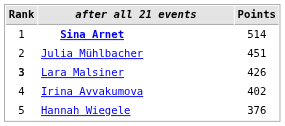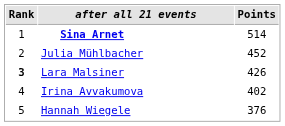 <table cellspacing="1" cellpadding="3" style="border:1px solid #aaa; font-size:86%;">
 <tr style="background:#e4e4e4;">
 <th style="border-bottom:1px solid #AAAAAA" width=10>Rank</th>
 <th style="border-bottom:1px solid #AAAAAA" width=200><em>after all 21 events</em></th>
 <th style="border-bottom:1px solid #AAAAAA" width=20>Points</th>
 </tr>
 <tr>
 <td align=center>1</td>
 <td>   <strong><a href='#'>Sina Arnet</a></strong></td>
 <td align=center>514</td>
 </tr>
 <tr>
 <td align=center>2</td>
 <td> <a href='#'>Julia Mühlbacher</a></td>
-<td align=center>451</td>
+<td align=center>452</td>
 </tr>
 <tr>
 <td align=center><strong>3</strong></td>
 <td> <a href='#'>Lara Malsiner</a></td>
 <td align=center>426</td>
 </tr>
 <tr>
 <td align=center>4</td>
 <td> <a href='#'>Irina Avvakumova</a></td>
 <td align=center>402</td>
 </tr>
 <tr>
 <td align=center>5</td>
 <td> <a href='#'>Hannah Wiegele</a></td>
 <td align=center>376</td>
 </tr>
 </table>
